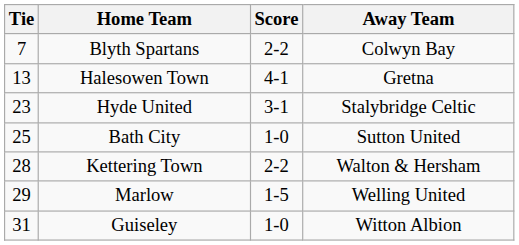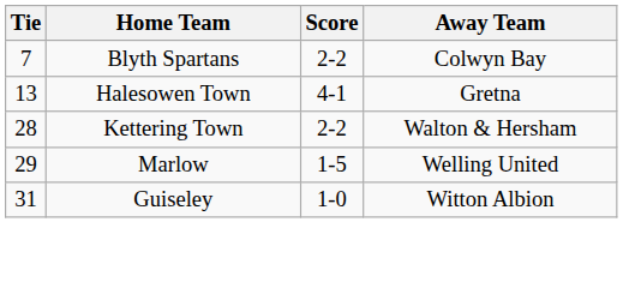 <table class="wikitable" style="text-align:center;">
 <tr>
 <th width=20>Tie</th>
 <th width=175>Home Team</th>
 <th width=20>Score</th>
 <th width=175>Away Team</th>
 </tr>
 <tr>
 <td>7</td>
 <td>Blyth Spartans</td>
 <td>2-2</td>
 <td>Colwyn Bay</td>
 </tr>
 <tr>
 <td>13</td>
 <td>Halesowen Town</td>
 <td>4-1</td>
 <td>Gretna</td>
 </tr>
 <tr>
-<td>23</td>
-<td>Hyde United</td>
-<td>3-1</td>
-<td>Stalybridge Celtic</td>
-</tr>
-<tr>
-<td>25</td>
-<td>Bath City</td>
-<td>1-0</td>
-<td>Sutton United</td>
-</tr>
-<tr>
 <td>28</td>
 <td>Kettering Town</td>
 <td>2-2</td>
 <td>Walton & Hersham</td>
 </tr>
 <tr>
 <td>29</td>
 <td>Marlow</td>
 <td>1-5</td>
 <td>Welling United</td>
 </tr>
 <tr>
 <td>31</td>
 <td>Guiseley</td>
 <td>1-0</td>
 <td>Witton Albion</td>
 </tr>
 </table>
